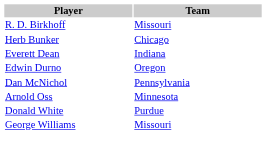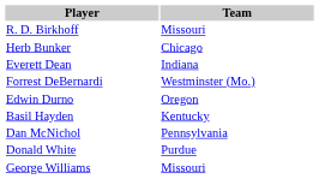 <table style="width:400px" "border:'1' 'solid' 'gray'">
 <tr>
 <th bgcolor="#CCCCCC" style="width:50%">Player</th>
 <th bgcolor="#CCCCCC" style="width:50%">Team</th>
 </tr>
 <tr>
 <td><a href='#'>R. D. Birkhoff</a></td>
 <td><a href='#'>Missouri</a></td>
 </tr>
 <tr>
 <td><a href='#'>Herb Bunker</a></td>
 <td><a href='#'>Chicago</a></td>
 </tr>
 <tr>
 <td><a href='#'>Everett Dean</a></td>
 <td><a href='#'>Indiana</a></td>
 </tr>
 <tr>
+<td><a href='#'>Forrest DeBernardi</a></td>
+<td><a href='#'>Westminster (Mo.)</a></td>
+</tr>
+<tr>
 <td><a href='#'>Edwin Durno</a></td>
 <td><a href='#'>Oregon</a></td>
 </tr>
 <tr>
+<td><a href='#'>Basil Hayden</a></td>
+<td><a href='#'>Kentucky</a></td>
+</tr>
+<tr>
 <td><a href='#'>Dan McNichol</a></td>
 <td><a href='#'>Pennsylvania</a></td>
-</tr>
-<tr>
-<td><a href='#'>Arnold Oss</a></td>
-<td><a href='#'>Minnesota</a></td>
 </tr>
 <tr>
 <td><a href='#'>Donald White</a></td>
 <td><a href='#'>Purdue</a></td>
 </tr>
 <tr>
 <td><a href='#'>George Williams</a></td>
 <td><a href='#'>Missouri</a></td>
 </tr>
 <tr>
 </tr>
 </table>
